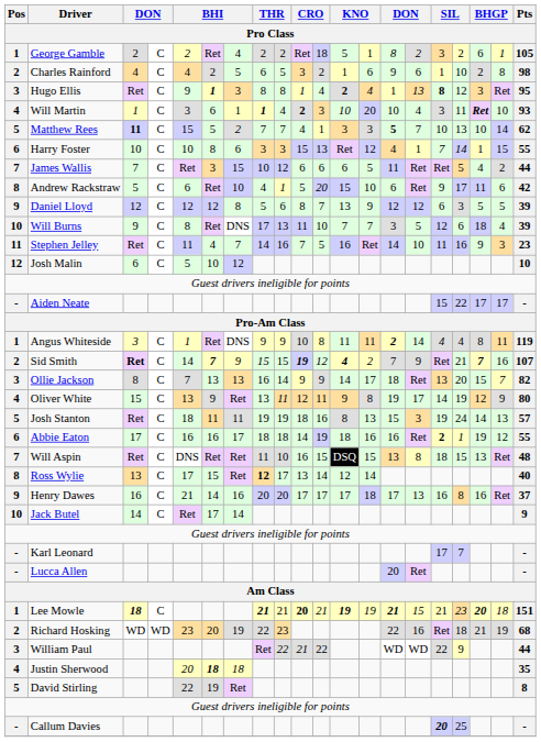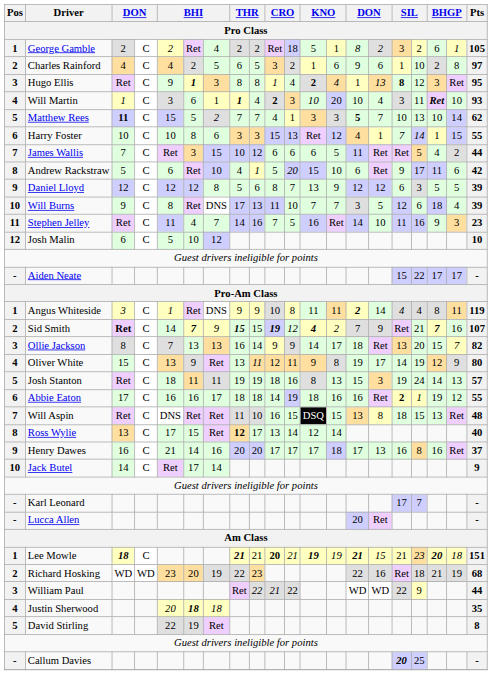 <table class="wikitable" style="font-size: 85%; text-align: center;">
 <tr>
 <th valign="middle">Pos</th>
 <th valign="middle">Driver</th>
 <th colspan="2"><a href='#'>DON</a></th>
 <th colspan="3"><a href='#'>BHI</a></th>
 <th colspan="2"><a href='#'>THR</a></th>
 <th colspan="2"><a href='#'>CRO</a></th>
 <th colspan="2"><a href='#'>KNO</a></th>
 <th colspan="2"><a href='#'>DON</a></th>
 <th colspan="2"><a href='#'>SIL</a></th>
 <th colspan="2"><a href='#'>BHGP</a></th>
 <th valign="middle">Pts</th>
 </tr>
 <tr>
 <th colspan="20">Pro Class</th>
 </tr>
 <tr>
 <th>1</th>
 <td align="left"> <a href='#'>George Gamble</a></td>
 <td style="background:#dfdfdf;">2</td>
 <td style="background:#ffffff;">C</td>
 <td style="background:#ffffbf;"><em>2</em></td>
 <td style="background:#efcfff;">Ret</td>
 <td style="background:#dfffdf;">4</td>
 <td style="background:#dfdfdf;">2</td>
 <td style="background:#dfdfdf;">2</td>
 <td style="background:#efcfff;">Ret</td>
 <td style="background:#cfcfff;">18</td>
 <td style="background:#dfffdf;">5</td>
 <td style="background:#ffffbf;">1</td>
 <td style="background:#dfffdf;"><em>8</em></td>
 <td style="background:#dfdfdf;"><em>2</em></td>
 <td style="background:#ffdf9f;">3</td>
 <td style="background:#ffffbf;">2</td>
 <td style="background:#dfffdf;">6</td>
 <td style="background:#ffffbf;"><em>1</em></td>
 <th>105</th>
 </tr>
 <tr>
 <th>2</th>
 <td align="left"> Charles Rainford</td>
 <td style="background:#ffdf9f;">4</td>
 <td style="background:#ffffff;">C</td>
 <td style="background:#ffdf9f;">4</td>
 <td style="background:#dfdfdf;">2</td>
 <td style="background:#dfffdf;">5</td>
 <td style="background:#dfffdf;">6</td>
 <td style="background:#dfffdf;">5</td>
 <td style="background:#ffdf9f;">3</td>
 <td style="background:#dfdfdf;">2</td>
 <td style="background:#ffffbf;">1</td>
 <td style="background:#dfffdf;">6</td>
 <td style="background:#dfffdf;">9</td>
 <td style="background:#dfffdf;">6</td>
 <td style="background:#ffffbf;">1</td>
 <td style="background:#dfffdf;">10</td>
 <td style="background:#dfdfdf;">2</td>
 <td style="background:#dfffdf;">8</td>
-<th>98</th>
+<th>97</th>
 </tr>
 <tr>
 <th>3</th>
 <td align="left"> Hugo Ellis</td>
 <td style="background:#efcfff;">Ret</td>
 <td style="background:#ffffff;">C</td>
 <td style="background:#dfffdf;">9</td>
 <td style="background:#ffffbf;"><strong><em>1</em></strong></td>
 <td style="background:#ffdf9f;">3</td>
 <td style="background:#dfffdf;">8</td>
 <td style="background:#dfffdf;">8</td>
 <td style="background:#ffffbf;"><em>1</em></td>
 <td style="background:#dfffdf;">4</td>
 <td style="background:#dfdfdf;"><strong>2</strong></td>
 <td style="background:#ffdf9f;"><em>4</em></td>
 <td style="background:#ffffbf;">1</td>
 <td style="background:#ffdf9f;"><em>13</em></td>
 <td style="background:#dfffdf;"><strong>8</strong></td>
 <td style="background:#dfffdf;">12</td>
 <td style="background:#ffdf9f;">3</td>
 <td style="background:#efcfff;">Ret</td>
 <th>95</th>
 </tr>
 <tr>
 <th>4</th>
 <td align="left"> Will Martin</td>
 <td style="background:#ffffbf;"><em>1</em></td>
 <td style="background:#ffffff;">C</td>
 <td style="background:#dfdfdf;">3</td>
 <td style="background:#dfffdf;">6</td>
 <td style="background:#ffffbf;">1</td>
 <td style="background:#ffffbf;"><strong><em>1</em></strong></td>
 <td style="background:#dfffdf;">4</td>
 <td style="background:#dfdfdf;"><strong>2</strong></td>
 <td style="background:#ffdf9f;">3</td>
 <td style="background:#dfffdf;"><em>10</em></td>
 <td style="background:#cfcfff;">20</td>
 <td style="background:#dfffdf;">10</td>
 <td style="background:#dfffdf;">4</td>
 <td style="background:#dfdfdf;">3</td>
 <td style="background:#dfffdf;">11</td>
 <td style="background:#efcfff;"><strong><em>Ret</em></strong></td>
 <td style="background:#dfffdf;">10</td>
 <th>93</th>
 </tr>
 <tr>
 <th>5</th>
 <td align="left"> <a href='#'>Matthew Rees</a></td>
 <td style="background:#cfcfff;"><strong>11</strong></td>
 <td style="background:#ffffff;">C</td>
 <td style="background:#cfcfff;">15</td>
 <td style="background:#dfffdf;">5</td>
 <td style="background:#dfdfdf;"><em>2</em></td>
 <td style="background:#dfffdf;">7</td>
 <td style="background:#dfffdf;">7</td>
 <td style="background:#dfffdf;">4</td>
 <td style="background:#ffffbf;">1</td>
 <td style="background:#ffdf9f;">3</td>
 <td style="background:#dfdfdf;">3</td>
 <td style="background:#dfffdf;"><strong>5</strong></td>
 <td style="background:#dfffdf;">7</td>
 <td style="background:#dfffdf;">10</td>
 <td style="background:#dfffdf;">13</td>
 <td style="background:#dfffdf;">10</td>
 <td style="background:#cfcfff;">14</td>
 <th>62</th>
 </tr>
 <tr>
 <th>6</th>
 <td align="left"> Harry Foster</td>
 <td style="background:#dfffdf;">10</td>
 <td style="background:#ffffff;">C</td>
 <td style="background:#dfffdf;">10</td>
 <td style="background:#dfffdf;">8</td>
 <td style="background:#dfffdf;">6</td>
 <td style="background:#ffdf9f;">3</td>
 <td style="background:#ffdf9f;">3</td>
 <td style="background:#cfcfff;">15</td>
 <td style="background:#cfcfff;">13</td>
 <td style="background:#efcfff;">Ret</td>
 <td style="background:#cfcfff;">12</td>
 <td style="background:#ffdf9f;">4</td>
 <td style="background:#ffffbf;">1</td>
 <td style="background:#dfffdf;"><em>7</em></td>
 <td style="background:#cfcfff;"><em>14</em></td>
 <td style="background:#ffffbf;">1</td>
 <td style="background:#cfcfff;">15</td>
 <th>55</th>
 </tr>
 <tr>
 <th>7</th>
 <td align="left"> <a href='#'>James Wallis</a></td>
 <td style="background:#dfffdf;">7</td>
 <td style="background:#ffffff;">C</td>
 <td style="background:#efcfff;">Ret</td>
 <td style="background:#ffdf9f;">3</td>
 <td style="background:#cfcfff;">15</td>
 <td style="background:#cfcfff;">10</td>
 <td style="background:#cfcfff;">12</td>
 <td style="background:#dfffdf;">6</td>
 <td style="background:#dfffdf;">6</td>
 <td style="background:#dfffdf;">6</td>
 <td style="background:#dfffdf;">5</td>
 <td style="background:#cfcfff;">11</td>
 <td style="background:#efcfff;">Ret</td>
 <td style="background:#efcfff;">Ret</td>
 <td style="background:#ffdf9f;">5</td>
 <td style="background:#dfffdf;">4</td>
 <td style="background:#dfdfdf;">2</td>
 <th>44</th>
 </tr>
 <tr>
 <th>8</th>
 <td align="left"> Andrew Rackstraw</td>
 <td style="background:#dfffdf;">5</td>
 <td style="background:#ffffff;">C</td>
 <td style="background:#dfffdf;">6</td>
 <td style="background:#efcfff;">Ret</td>
 <td style="background:#cfcfff;">10</td>
 <td style="background:#dfffdf;">4</td>
 <td style="background:#ffffbf;"><em>1</em></td>
 <td style="background:#dfffdf;">5</td>
 <td style="background:#cfcfff;"><em>20</em></td>
 <td style="background:#cfcfff;">15</td>
 <td style="background:#dfffdf;">10</td>
 <td style="background:#dfffdf;">6</td>
 <td style="background:#efcfff;">Ret</td>
 <td style="background:#dfffdf;">9</td>
 <td style="background:#cfcfff;">17</td>
 <td style="background:#cfcfff;">11</td>
 <td style="background:#dfffdf;">6</td>
 <th>42</th>
 </tr>
 <tr>
 <th>9</th>
 <td align="left"> <a href='#'>Daniel Lloyd</a></td>
 <td style="background:#cfcfff;">12</td>
 <td style="background:#ffffff;">C</td>
 <td style="background:#cfcfff;">12</td>
 <td style="background:#cfcfff;">12</td>
 <td style="background:#dfffdf;">8</td>
 <td style="background:#dfffdf;">5</td>
 <td style="background:#dfffdf;">6</td>
 <td style="background:#dfffdf;">8</td>
 <td style="background:#dfffdf;">7</td>
 <td style="background:#dfffdf;">13</td>
 <td style="background:#dfffdf;">9</td>
 <td style="background:#cfcfff;">12</td>
 <td style="background:#cfcfff;">12</td>
 <td style="background:#dfffdf;">6</td>
 <td style="background:#dfdfdf;">3</td>
 <td style="background:#dfffdf;">5</td>
 <td style="background:#dfffdf;">5</td>
 <th>39</th>
 </tr>
 <tr>
 <th>10</th>
 <td align="left"> <a href='#'>Will Burns</a></td>
 <td style="background:#dfffdf;">9</td>
 <td style="background:#ffffff;">C</td>
 <td style="background:#dfffdf;">8</td>
 <td style="background:#efcfff;">Ret</td>
 <td style="background:#ffffff;">DNS</td>
 <td style="background:#cfcfff;">17</td>
 <td style="background:#cfcfff;">13</td>
 <td style="background:#cfcfff;">11</td>
 <td style="background:#dfffdf;">10</td>
 <td style="background:#dfffdf;">7</td>
 <td style="background:#dfffdf;">7</td>
 <td style="background:#dfdfdf;">3</td>
 <td style="background:#dfffdf;">5</td>
 <td style="background:#cfcfff;">12</td>
 <td style="background:#dfffdf;">6</td>
 <td style="background:#cfcfff;">18</td>
 <td style="background:#dfffdf;">4</td>
 <th>39</th>
 </tr>
 <tr>
 <th>11</th>
 <td align="left"> <a href='#'>Stephen Jelley</a></td>
 <td style="background:#efcfff;">Ret</td>
 <td style="background:#ffffff;">C</td>
 <td style="background:#cfcfff;">11</td>
 <td style="background:#dfffdf;">4</td>
 <td style="background:#dfffdf;">7</td>
 <td style="background:#cfcfff;">14</td>
 <td style="background:#cfcfff;">16</td>
 <td style="background:#dfffdf;">7</td>
 <td style="background:#dfffdf;">5</td>
 <td style="background:#cfcfff;">16</td>
 <td style="background:#efcfff;">Ret</td>
 <td style="background:#cfcfff;">14</td>
 <td style="background:#dfffdf;">10</td>
 <td style="background:#cfcfff;">11</td>
 <td style="background:#cfcfff;">16</td>
 <td style="background:#dfffdf;">9</td>
 <td style="background:#ffdf9f;">3</td>
 <th>23</th>
 </tr>
 <tr>
 <th>12</th>
 <td align="left"> Josh Malin</td>
 <td style="background:#dfffdf;">6</td>
 <td style="background:#ffffff;">C</td>
 <td style="background:#dfffdf;">5</td>
 <td style="background:#dfffdf;">10</td>
 <td style="background:#cfcfff;">12</td>
 <td></td>
 <td></td>
 <td></td>
 <td></td>
 <td></td>
 <td></td>
 <td></td>
 <td></td>
 <td></td>
 <td></td>
 <td></td>
 <td></td>
 <th>10</th>
 </tr>
 <tr>
 <td colspan="20"><em>Guest drivers ineligible for points</em></td>
 </tr>
 <tr>
 <th>-</th>
 <td align="left"> <a href='#'>Aiden Neate</a></td>
 <td></td>
 <td></td>
 <td></td>
 <td></td>
 <td></td>
 <td></td>
 <td></td>
 <td></td>
 <td></td>
 <td></td>
 <td></td>
 <td></td>
 <td></td>
 <td style="background:#cfcfff;">15</td>
 <td style="background:#cfcfff;">22</td>
 <td style="background:#cfcfff;">17</td>
 <td style="background:#cfcfff;">17</td>
 <th>-</th>
 </tr>
 <tr>
 <th colspan="20">Pro-Am Class</th>
 </tr>
 <tr>
 <th>1</th>
 <td align="left"> Angus Whiteside</td>
 <td style="background:#ffffbf;"><em>3</em></td>
 <td style="background:#ffffff;">C</td>
 <td style="background:#ffffbf;"><em>1</em></td>
 <td style="background:#efcfff;">Ret</td>
 <td style="background:#ffffff;">DNS</td>
 <td style="background:#ffffbf;">9</td>
 <td style="background:#ffffbf;">9</td>
 <td style="background:#dfdfdf;">10</td>
 <td style="background:#ffffbf;">8</td>
 <td style="background:#dfffdf;">11</td>
 <td style="background:#ffdf9f;">11</td>
 <td style="background:#ffffbf;"><strong><em>2</em></strong></td>
 <td style="background:#dfffdf;">14</td>
 <td style="background:#dfdfdf;"><em>4</em></td>
 <td style="background:#dfdfdf;">4</td>
 <td style="background:#dfdfdf;">8</td>
 <td style="background:#ffdf9f;">11</td>
 <th>119</th>
 </tr>
 <tr>
 <th>2</th>
 <td align="left"> Sid Smith</td>
 <td style="background:#efcfff;"><strong>Ret</strong></td>
 <td style="background:#ffffff;">C</td>
 <td style="background:#dfffdf;">14</td>
 <td style="background:#ffffbf;"><strong><em>7</em></strong></td>
 <td style="background:#ffffbf;"><em>9</em></td>
-<td style="background:#dfffdf;"><em>15</em></td>
+<td style="background:#dfffdf;"><strong><em>15</em></strong></td>
 <td style="background:#dfffdf;">15</td>
 <td style="background:#cfcfff;"><strong><em>19</em></strong></td>
 <td style="background:#dfffdf;"><em>12</em></td>
 <td style="background:#ffffbf;"><strong><em>4</em></strong></td>
 <td style="background:#ffffbf;"><em>2</em></td>
 <td style="background:#dfdfdf;">7</td>
 <td style="background:#dfdfdf;">9</td>
 <td style="background:#efcfff;">Ret</td>
 <td style="background:#dfffdf;">21</td>
 <td style="background:#ffffbf;"><strong><em>7</em></strong></td>
 <td style="background:#dfffdf;">16</td>
 <th>107</th>
 </tr>
 <tr>
 <th>3</th>
 <td align="left"> <a href='#'>Ollie Jackson</a></td>
 <td style="background:#dfdfdf;">8</td>
 <td style="background:#ffffff;">C</td>
 <td style="background:#dfdfdf;">7</td>
 <td style="background:#dfffdf;">13</td>
 <td style="background:#ffdf9f;">13</td>
 <td style="background:#dfffdf;">16</td>
 <td style="background:#dfffdf;">14</td>
 <td style="background:#ffffbf;">9</td>
 <td style="background:#dfdfdf;">9</td>
 <td style="background:#dfffdf;">14</td>
 <td style="background:#dfffdf;">17</td>
 <td style="background:#dfffdf;">18</td>
 <td style="background:#efcfff;">Ret</td>
 <td style="background:#ffdf9f;">13</td>
 <td style="background:#dfffdf;">20</td>
 <td style="background:#dfffdf;">15</td>
 <td style="background:#ffffbf;"><em>7</em></td>
 <th>82</th>
 </tr>
 <tr>
 <th>4</th>
 <td align="left"> Oliver White</td>
 <td style="background:#dfffdf;">15</td>
 <td style="background:#ffffff;">C</td>
 <td style="background:#ffdf9f;">13</td>
 <td style="background:#dfdfdf;">9</td>
 <td style="background:#efcfff;">Ret</td>
 <td style="background:#dfffdf;">13</td>
 <td style="background:#ffdf9f;"><em>11</em></td>
 <td style="background:#ffdf9f;">12</td>
 <td style="background:#ffdf9f;">11</td>
 <td style="background:#ffdf9f;">9</td>
 <td style="background:#dfdfdf;">8</td>
 <td style="background:#dfffdf;">19</td>
 <td style="background:#dfffdf;">17</td>
 <td style="background:#dfffdf;">14</td>
 <td style="background:#dfffdf;">19</td>
 <td style="background:#ffdf9f;">12</td>
 <td style="background:#dfdfdf;">9</td>
 <th>80</th>
 </tr>
 <tr>
 <th>5</th>
 <td align="left"> Josh Stanton</td>
 <td style="background:#efcfff;">Ret</td>
 <td style="background:#ffffff;">C</td>
 <td style="background:#dfffdf;">18</td>
 <td style="background:#ffdf9f;">11</td>
 <td style="background:#dfdfdf;">11</td>
 <td style="background:#dfffdf;">19</td>
 <td style="background:#dfffdf;">19</td>
 <td style="background:#dfffdf;">18</td>
 <td style="background:#dfffdf;">16</td>
 <td style="background:#dfdfdf;">8</td>
 <td style="background:#dfffdf;">13</td>
 <td style="background:#dfffdf;">15</td>
 <td style="background:#ffdf9f;">3</td>
 <td style="background:#dfffdf;">19</td>
 <td style="background:#dfffdf;">24</td>
 <td style="background:#dfffdf;">14</td>
 <td style="background:#dfffdf;">13</td>
 <th>57</th>
 </tr>
 <tr>
 <th>6</th>
 <td align="left"> <a href='#'>Abbie Eaton</a></td>
 <td style="background:#dfffdf;">17</td>
 <td style="background:#ffffff;">C</td>
 <td style="background:#dfffdf;">16</td>
 <td style="background:#dfffdf;">16</td>
 <td style="background:#dfffdf;">17</td>
 <td style="background:#dfffdf;">18</td>
 <td style="background:#dfffdf;">18</td>
 <td style="background:#dfffdf;">14</td>
 <td style="background:#cfcfff;">19</td>
 <td style="background:#dfffdf;">18</td>
 <td style="background:#dfffdf;">16</td>
 <td style="background:#dfffdf;">16</td>
 <td style="background:#efcfff;">Ret</td>
 <td style="background:#ffffbf;"><strong>2</strong></td>
 <td style="background:#ffffbf;"><em>1</em></td>
 <td style="background:#dfffdf;">19</td>
 <td style="background:#dfffdf;">12</td>
 <th>55</th>
 </tr>
 <tr>
 <th>7</th>
 <td align="left"> Will Aspin</td>
 <td style="background:#efcfff;">Ret</td>
 <td style="background:#ffffff;">C</td>
 <td style="background:#ffffff;">DNS</td>
 <td style="background:#efcfff;">Ret</td>
 <td style="background:#efcfff;">Ret</td>
 <td style="background:#dfdfdf;">11</td>
 <td style="background:#dfdfdf;">10</td>
 <td style="background:#dfffdf;">16</td>
 <td style="background:#dfffdf;">15</td>
 <td style="background:#000000; color:#ffffff">DSQ</td>
 <td style="background:#dfffdf;">15</td>
 <td style="background:#ffdf9f;">13</td>
 <td style="background:#ffffbf;">8</td>
 <td style="background:#dfffdf;">18</td>
 <td style="background:#dfffdf;">15</td>
 <td style="background:#dfffdf;">13</td>
 <td style="background:#efcfff;">Ret</td>
 <th>48</th>
 </tr>
 <tr>
 <th>8</th>
 <td align="left"> <a href='#'>Ross Wylie</a></td>
 <td style="background:#ffdf9f;">13</td>
 <td style="background:#ffffff;">C</td>
 <td style="background:#dfffdf;">17</td>
 <td style="background:#dfffdf;">15</td>
 <td style="background:#efcfff;">Ret</td>
 <td style="background:#ffdf9f;"><strong>12</strong></td>
 <td style="background:#dfffdf;">17</td>
 <td style="background:#dfffdf;">13</td>
 <td style="background:#dfffdf;">14</td>
 <td style="background:#dfffdf;">12</td>
 <td style="background:#dfffdf;">14</td>
 <td></td>
 <td></td>
 <td></td>
 <td></td>
 <td></td>
 <td></td>
 <th>40</th>
 </tr>
 <tr>
 <th>9</th>
 <td align="left"> Henry Dawes</td>
 <td style="background:#dfffdf;">16</td>
 <td style="background:#ffffff;">C</td>
 <td style="background:#dfffdf;">21</td>
 <td style="background:#dfffdf;">14</td>
 <td style="background:#dfffdf;">16</td>
 <td style="background:#cfcfff;">20</td>
 <td style="background:#cfcfff;">20</td>
 <td style="background:#dfffdf;">17</td>
 <td style="background:#dfffdf;">17</td>
 <td style="background:#dfffdf;">17</td>
 <td style="background:#cfcfff;">18</td>
 <td style="background:#dfffdf;">17</td>
 <td style="background:#dfffdf;">13</td>
 <td style="background:#dfffdf;">16</td>
 <td style="background:#ffdf9f;">8</td>
 <td style="background:#dfffdf;">16</td>
 <td style="background:#efcfff;">Ret</td>
 <th>37</th>
 </tr>
 <tr>
 <th>10</th>
 <td align="left"> <a href='#'>Jack Butel</a></td>
 <td style="background:#dfffdf;">14</td>
 <td style="background:#ffffff;">C</td>
 <td style="background:#efcfff;">Ret</td>
 <td style="background:#dfffdf;">17</td>
 <td style="background:#dfffdf;">14</td>
 <td></td>
 <td></td>
 <td></td>
 <td></td>
 <td></td>
 <td></td>
 <td></td>
 <td></td>
 <td></td>
 <td></td>
 <td></td>
 <td></td>
 <th>9</th>
 </tr>
 <tr>
 <td colspan="20"><em>Guest drivers ineligible for points</em></td>
 </tr>
 <tr>
 <th>-</th>
 <td align="left"> Karl Leonard</td>
 <td></td>
 <td></td>
 <td></td>
 <td></td>
 <td></td>
 <td></td>
 <td></td>
 <td></td>
 <td></td>
 <td></td>
 <td></td>
 <td></td>
 <td></td>
 <td style="background:#cfcfff;">17</td>
 <td style="background:#cfcfff;">7</td>
 <td></td>
 <td></td>
 <th>-</th>
 </tr>
 <tr>
 <th>-</th>
 <td align="left"> <a href='#'>Lucca Allen</a></td>
 <td></td>
 <td></td>
 <td></td>
 <td></td>
 <td></td>
 <td></td>
 <td></td>
 <td></td>
 <td></td>
 <td></td>
 <td></td>
 <td style="background:#cfcfff;">20</td>
 <td style="background:#efcfff;">Ret</td>
 <td></td>
 <td></td>
 <td></td>
 <td></td>
 <th>-</th>
 </tr>
 <tr>
 <th colspan="20">Am Class</th>
 </tr>
 <tr>
 <th>1</th>
 <td align="left"> Lee Mowle</td>
 <td style="background:#ffffbf;"><strong><em>18</em></strong></td>
 <td style="background:#ffffff;">C</td>
 <td></td>
 <td></td>
 <td></td>
 <td style="background:#ffffbf;"><strong><em>21</em></strong></td>
 <td style="background:#ffffbf;">21</td>
 <td style="background:#ffffbf;"><strong>20</strong></td>
 <td style="background:#ffffbf;"><em>21</em></td>
 <td style="background:#ffffbf;"><strong><em>19</em></strong></td>
 <td style="background:#ffffbf;"><em>19</em></td>
 <td style="background:#ffffbf;"><strong><em>21</em></strong></td>
 <td style="background:#ffffbf;"><em>15</em></td>
 <td style="background:#ffffbf;">21</td>
 <td style="background:#ffdf9f;"><em>23</em></td>
 <td style="background:#ffffbf;"><strong><em>20</em></strong></td>
 <td style="background:#ffffbf;"><em>18</em></td>
 <th>151</th>
 </tr>
 <tr>
 <th>2</th>
 <td align="left"> Richard Hosking</td>
 <td style="background:#ffffff;">WD</td>
 <td style="background:#ffffff;">WD</td>
 <td style="background:#ffdf9f;">23</td>
 <td style="background:#ffdf9f;">20</td>
 <td style="background:#dfdfdf;">19</td>
 <td style="background:#dfdfdf;">22</td>
 <td style="background:#ffdf9f;">23</td>
 <td></td>
 <td></td>
 <td></td>
 <td></td>
 <td style="background:#dfdfdf;">22</td>
 <td style="background:#dfdfdf;">16</td>
 <td style="background:#efcfff;">Ret</td>
 <td style="background:#dfdfdf;">18</td>
 <td style="background:#dfdfdf;">21</td>
 <td style="background:#dfdfdf;">19</td>
 <th>68</th>
 </tr>
 <tr>
 <th>3</th>
 <td align="left"> William Paul</td>
 <td></td>
 <td></td>
 <td></td>
 <td></td>
 <td></td>
 <td style="background:#efcfff;">Ret</td>
 <td style="background:#dfdfdf;"><em>22</em></td>
 <td style="background:#dfdfdf;"><em>21</em></td>
 <td style="background:#dfdfdf;">22</td>
 <td></td>
 <td></td>
 <td style="background:#ffffff;">WD</td>
 <td style="background:#ffffff;">WD</td>
 <td style="background:#dfdfdf;">22</td>
 <td style="background:#ffffbf;">9</td>
 <td></td>
 <td></td>
 <th>44</th>
 </tr>
 <tr>
 <th>4</th>
 <td align="left"> Justin Sherwood</td>
 <td></td>
 <td></td>
 <td style="background:#ffffbf;"><em>20</em></td>
 <td style="background:#ffffbf;"><strong><em>18</em></strong></td>
 <td style="background:#ffffbf;"><em>18</em></td>
 <td></td>
 <td></td>
 <td></td>
 <td></td>
 <td></td>
 <td></td>
 <td></td>
 <td></td>
 <td></td>
 <td></td>
 <td></td>
 <td></td>
 <th>35</th>
 </tr>
 <tr>
 <th>5</th>
 <td align="left"> David Stirling</td>
 <td></td>
 <td></td>
 <td style="background:#dfdfdf;">22</td>
 <td style="background:#dfdfdf;">19</td>
 <td style="background:#efcfff;">Ret</td>
 <td></td>
 <td></td>
 <td></td>
 <td></td>
 <td></td>
 <td></td>
 <td></td>
 <td></td>
 <td></td>
 <td></td>
 <td></td>
 <td></td>
 <th>8</th>
 </tr>
 <tr>
 <td colspan="20"><em>Guest drivers ineligible for points</em></td>
 </tr>
 <tr>
 <th>-</th>
 <td align="left"> Callum Davies</td>
 <td></td>
 <td></td>
 <td></td>
 <td></td>
 <td></td>
 <td></td>
 <td></td>
 <td></td>
 <td></td>
 <td></td>
 <td></td>
 <td></td>
 <td></td>
 <td style="background:#cfcfff;"><strong><em>20</em></strong></td>
 <td style="background:#cfcfff;">25</td>
 <td></td>
 <td></td>
 <th>-</th>
 </tr>
 <tr>
 </tr>
 </table>
